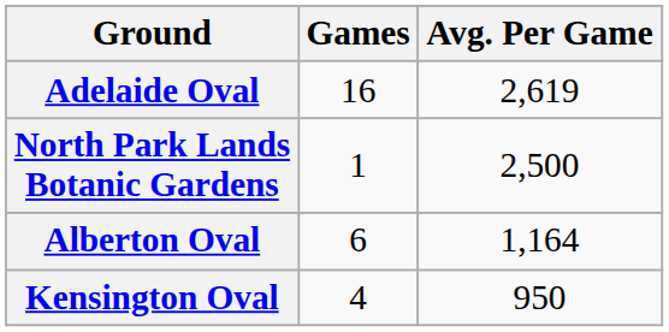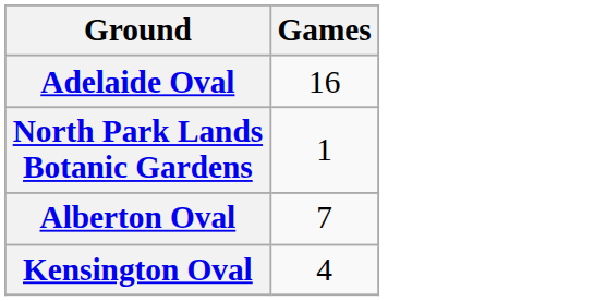 <table class="wikitable plainrowheaders sortable" style="text-align:center;">
 <tr>
 <th>Ground</th>
 <th>Games</th>
-<th>Avg. Per Game</th>
 </tr>
 <tr>
 <th scope="row"><a href='#'>Adelaide Oval</a></th>
 <td>16</td>
-<td>2,619</td>
 </tr>
 <tr>
 <th scope="row"><a href='#'> North Park Lands <br>Botanic Gardens</a></th>
 <td>1</td>
-<td>2,500</td>
 </tr>
 <tr>
 <th scope="row"><a href='#'>Alberton Oval</a></th>
-<td>6</td>
-<td>1,164</td>
+<td>7</td>
 </tr>
 <tr>
 <th scope="row"><a href='#'>Kensington Oval</a></th>
 <td>4</td>
-<td>950</td>
 </tr>
 </table>
